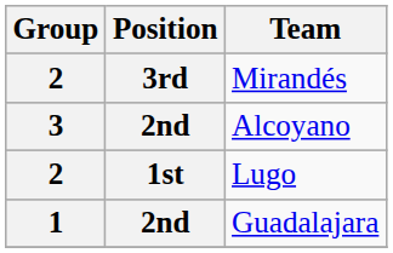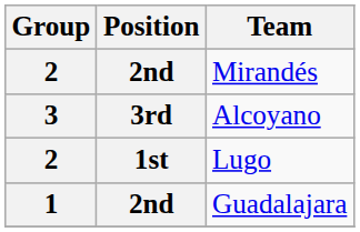 <table class="wikitable">
 <tr>
 <th>Group</th>
 <th>Position</th>
 <th>Team</th>
 </tr>
 <tr>
 <th>2</th>
-<th>3rd</th>
+<th>2nd</th>
 <td><a href='#'>Mirandés</a></td>
 </tr>
 <tr>
 <th>3</th>
-<th>2nd</th>
+<th>3rd</th>
 <td><a href='#'>Alcoyano</a></td>
 </tr>
 <tr>
 <th>2</th>
 <th>1st</th>
 <td><a href='#'>Lugo</a></td>
 </tr>
 <tr>
 <th>1</th>
 <th>2nd</th>
 <td><a href='#'>Guadalajara</a></td>
 </tr>
 <tr>
 </tr>
 </table>
